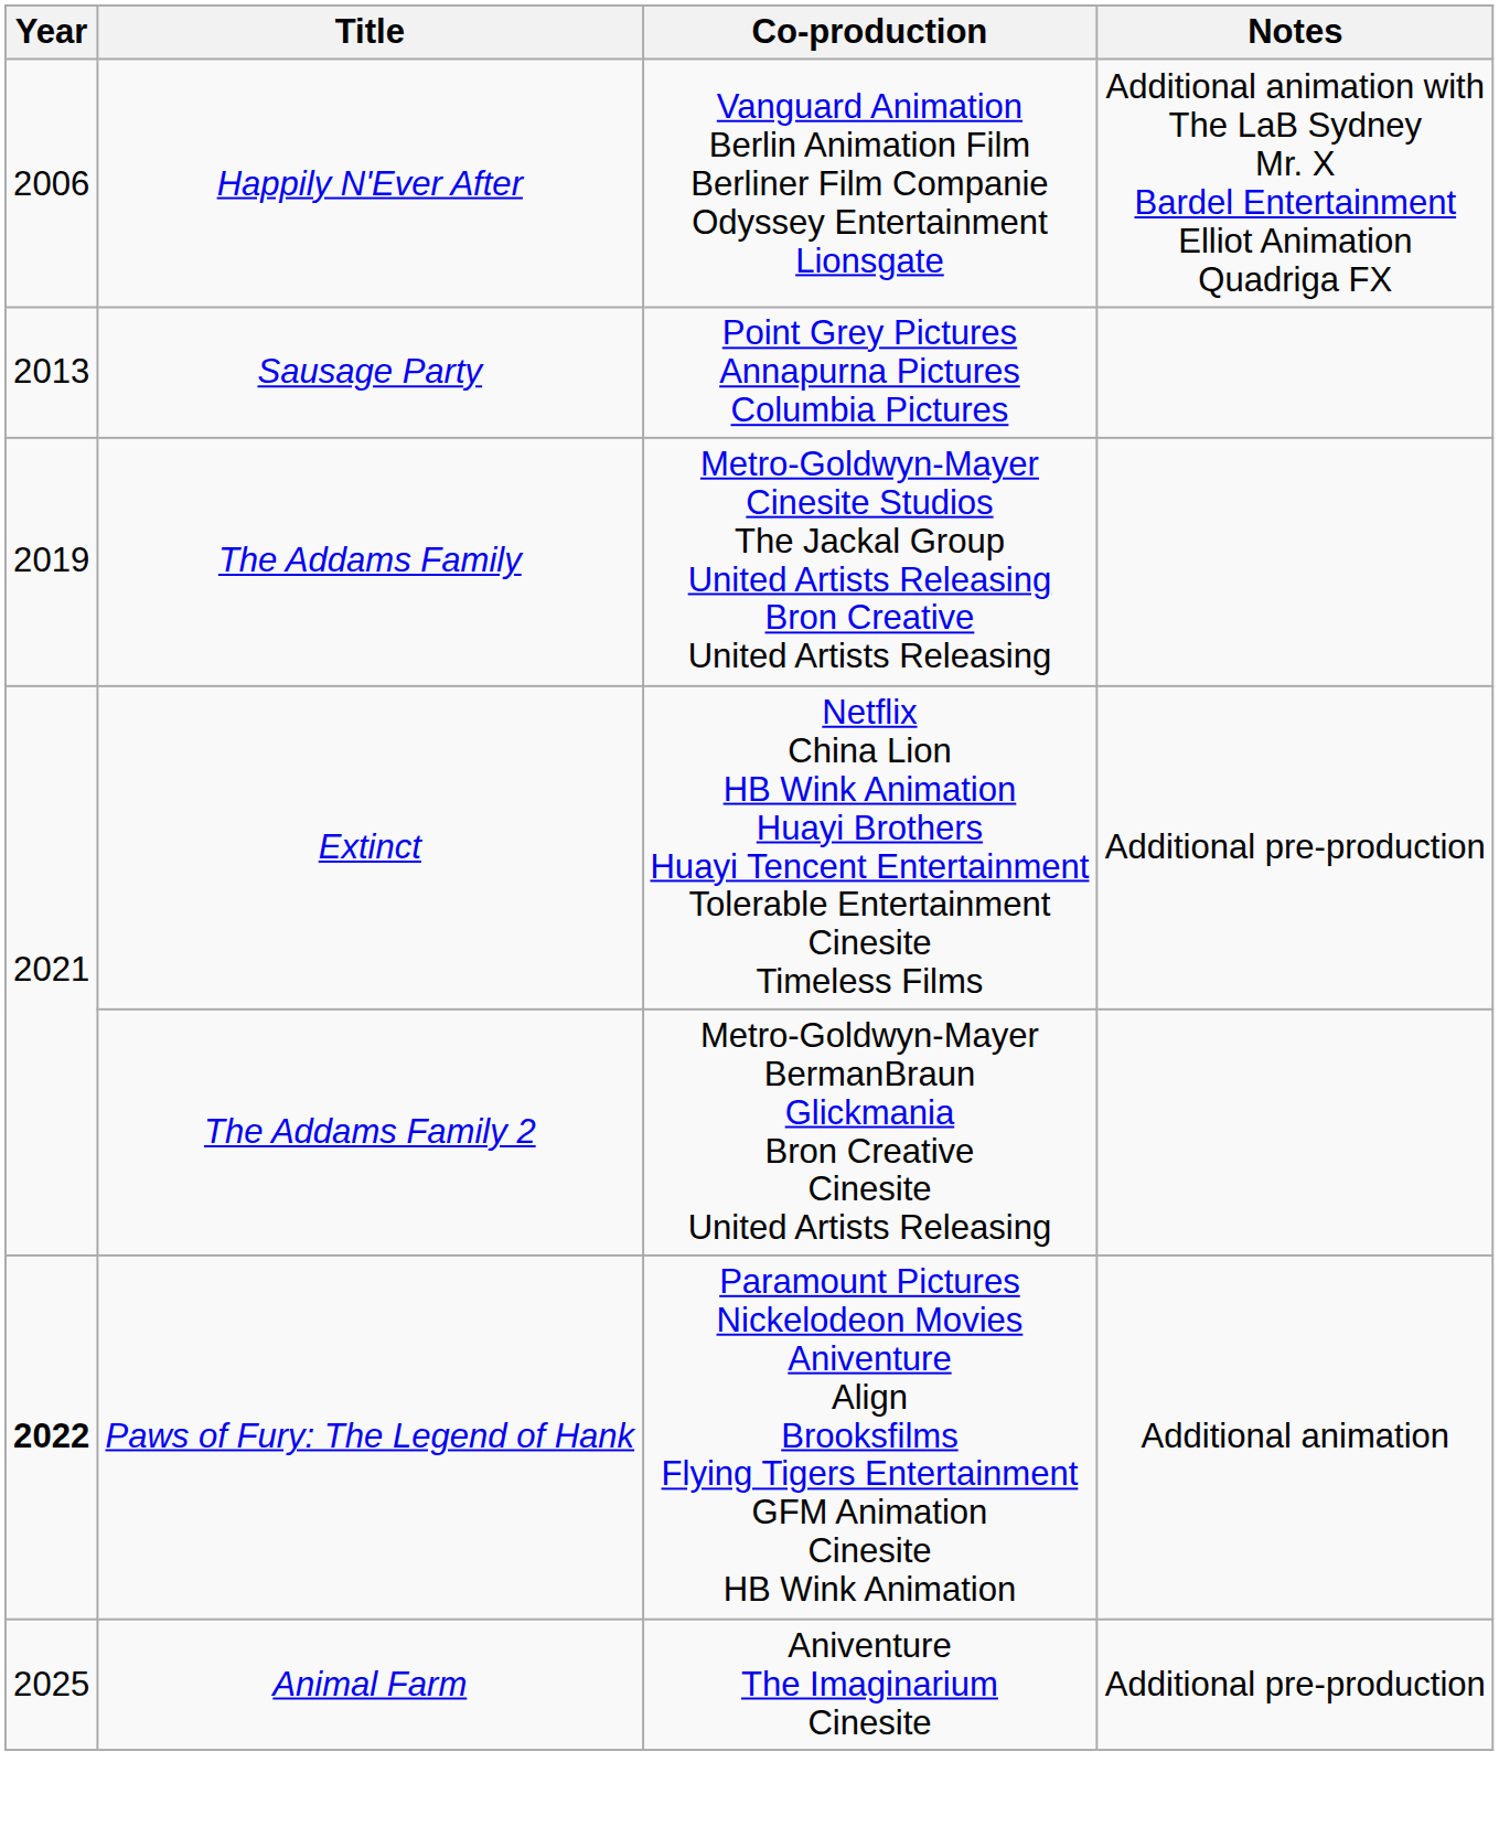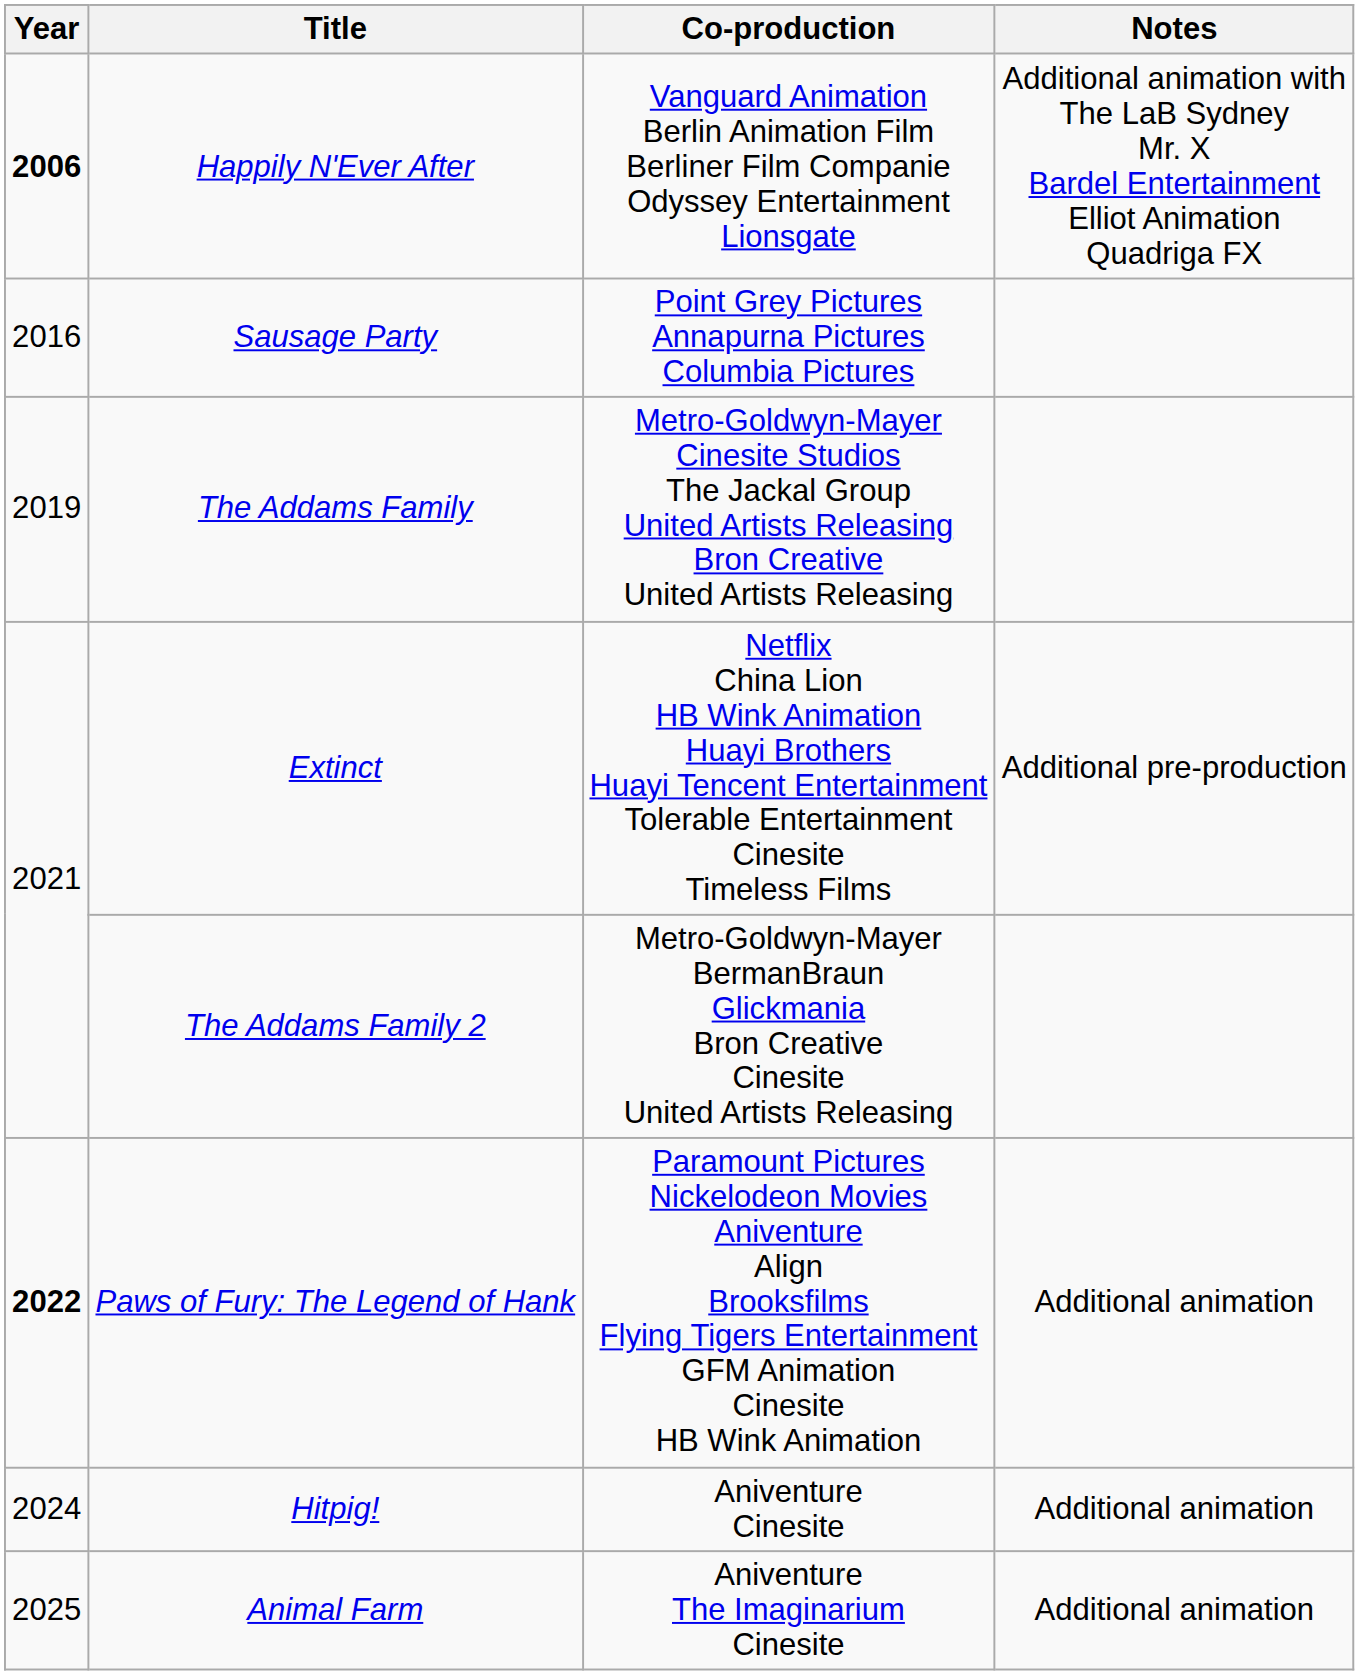 <table class="wikitable" style="text-align:center;">
 <tr>
 <th scope="col">Year</th>
 <th scope="col">Title</th>
 <th scope="col">Co-production</th>
 <th scope="col">Notes</th>
 </tr>
 <tr>
-<td>2006</td>
+<td><strong>2006</strong></td>
 <td><em><a href='#'>Happily N'Ever After</a></em></td>
 <td><a href='#'>Vanguard Animation</a><br>Berlin Animation Film<br>Berliner Film Companie<br>Odyssey Entertainment<br> <a href='#'>Lionsgate</a></td>
 <td>Additional animation with <br>The LaB Sydney<br>Mr. X<br><a href='#'>Bardel Entertainment</a><br> Elliot Animation<br> Quadriga FX</td>
 </tr>
 <tr>
-<td>2013</td>
+<td>2016</td>
 <td><em><a href='#'>Sausage Party</a></em></td>
 <td><a href='#'>Point Grey Pictures</a><br><a href='#'>Annapurna Pictures</a><br><a href='#'>Columbia Pictures</a></td>
 <td></td>
 </tr>
 <tr>
 <td>2019</td>
 <td><em><a href='#'>The Addams Family</a></em></td>
 <td><a href='#'>Metro-Goldwyn-Mayer</a><br><a href='#'>Cinesite Studios</a><br>The Jackal Group<br><a href='#'>United Artists Releasing</a><br><a href='#'>Bron Creative</a><br>United Artists Releasing</td>
 <td></td>
 </tr>
 <tr>
 <td rowspan=2>2021</td>
 <td><em><a href='#'>Extinct</a></em></td>
 <td><a href='#'>Netflix</a><br>China Lion<br><a href='#'>HB Wink Animation</a><br><a href='#'>Huayi Brothers</a><br><a href='#'>Huayi Tencent Entertainment</a><br>Tolerable Entertainment<br>Cinesite<br>Timeless Films</td>
 <td>Additional pre-production</td>
 </tr>
 <tr>
 <td><em><a href='#'>The Addams Family 2</a></em></td>
 <td>Metro-Goldwyn-Mayer<br>BermanBraun<br><a href='#'>Glickmania</a><br>Bron Creative<br>Cinesite<br>United Artists Releasing</td>
 <td></td>
 </tr>
 <tr>
 <td><strong>2022</strong></td>
 <td><em><a href='#'>Paws of Fury: The Legend of Hank</a></em></td>
 <td><a href='#'>Paramount Pictures</a><br><a href='#'>Nickelodeon Movies</a><br><a href='#'>Aniventure</a><br>Align<br><a href='#'>Brooksfilms</a><br><a href='#'>Flying Tigers Entertainment</a><br>GFM Animation<br>Cinesite<br>HB Wink Animation</td>
 <td>Additional animation</td>
 </tr>
 <tr>
+<td>2024</td>
+<td><em><a href='#'>Hitpig!</a></em></td>
+<td>Aniventure<br>Cinesite</td>
+<td>Additional animation</td>
+</tr>
+<tr>
 <td>2025</td>
 <td><em><a href='#'>Animal Farm</a></em></td>
 <td>Aniventure<br><a href='#'>The Imaginarium</a><br>Cinesite</td>
-<td>Additional pre-production</td>
+<td>Additional animation</td>
 </tr>
 </table>
